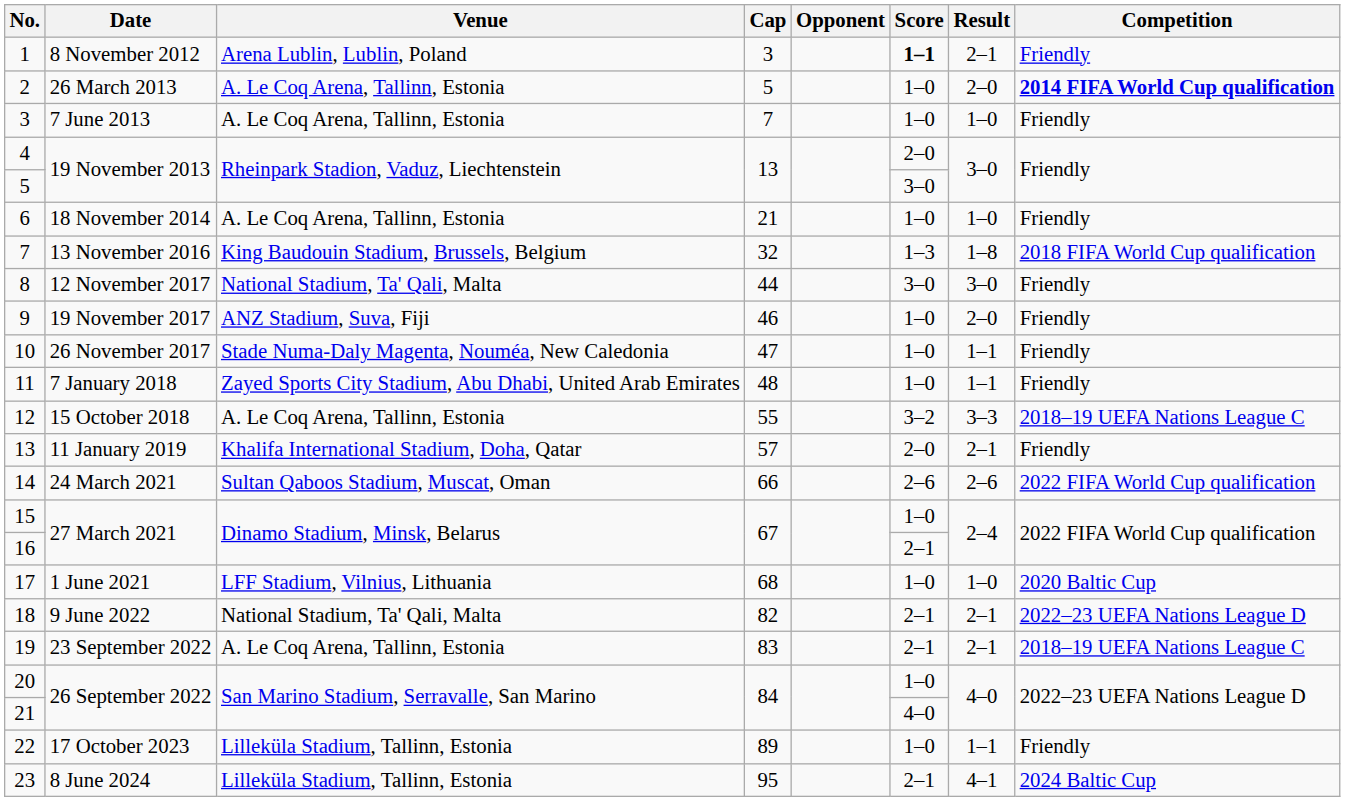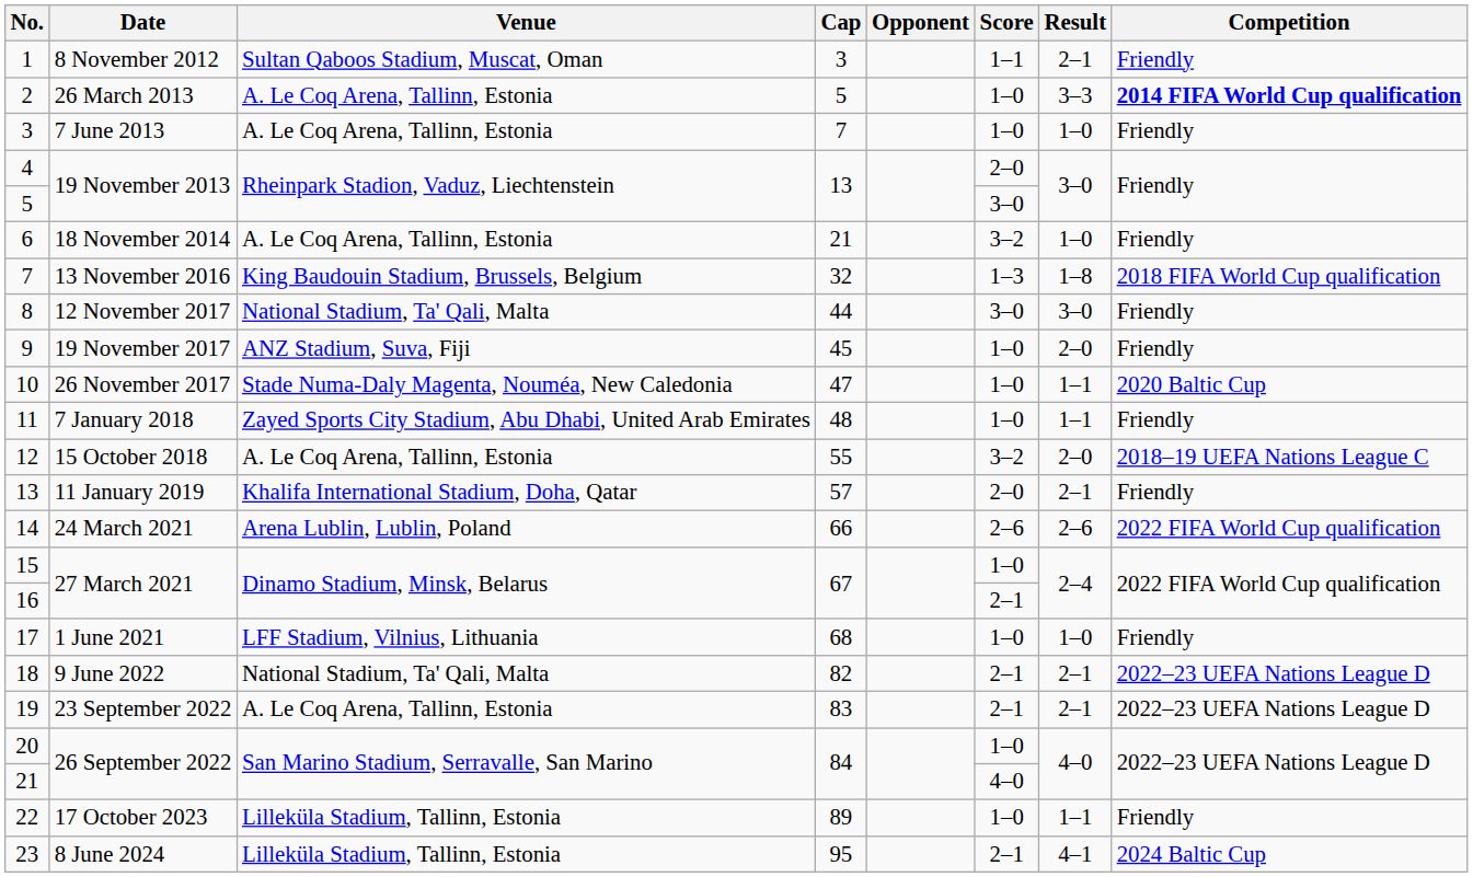 <table class="wikitable sortable">
 <tr>
 <th scope="col">No.</th>
 <th scope="col" data-sort-type="date">Date</th>
 <th scope="col">Venue</th>
 <th scope="col">Cap</th>
 <th scope="col">Opponent</th>
 <th scope="col">Score</th>
 <th scope="col">Result</th>
 <th scope="col">Competition</th>
 </tr>
 <tr>
 <td style="text-align:center">1</td>
 <td>8 November 2012</td>
-<td><a href='#'>Arena Lublin</a>, <a href='#'>Lublin</a>, Poland</td>
+<td><a href='#'>Sultan Qaboos Stadium</a>, <a href='#'>Muscat</a>, Oman</td>
 <td style="text-align:center">3</td>
 <td></td>
-<td style="text-align:center"><strong>1–1</strong></td>
+<td style="text-align:center">1–1</td>
 <td style="text-align:center">2–1</td>
 <td><a href='#'>Friendly</a></td>
 </tr>
 <tr>
 <td style="text-align:center">2</td>
 <td>26 March 2013</td>
 <td><a href='#'>A. Le Coq Arena</a>, <a href='#'>Tallinn</a>, Estonia</td>
 <td style="text-align:center">5</td>
 <td></td>
 <td style="text-align:center">1–0</td>
-<td style="text-align:center">2–0</td>
+<td style="text-align:center">3–3</td>
 <td><strong><a href='#'>2014 FIFA World Cup qualification</a></strong></td>
 </tr>
 <tr>
 <td style="text-align:center">3</td>
 <td>7 June 2013</td>
 <td>A. Le Coq Arena, Tallinn, Estonia</td>
 <td style="text-align:center">7</td>
 <td></td>
 <td style="text-align:center">1–0</td>
 <td style="text-align:center">1–0</td>
 <td>Friendly</td>
 </tr>
 <tr>
 <td style="text-align:center">4</td>
 <td rowspan="2">19 November 2013</td>
 <td rowspan="2"><a href='#'>Rheinpark Stadion</a>, <a href='#'>Vaduz</a>, Liechtenstein</td>
 <td rowspan="2" style="text-align:center">13</td>
 <td rowspan="2"></td>
 <td style="text-align:center">2–0</td>
 <td rowspan="2" style="text-align:center">3–0</td>
 <td rowspan="2">Friendly</td>
 </tr>
 <tr>
 <td style="text-align:center">5</td>
 <td style="text-align:center">3–0</td>
 </tr>
 <tr>
 <td style="text-align:center">6</td>
 <td>18 November 2014</td>
 <td>A. Le Coq Arena, Tallinn, Estonia</td>
 <td style="text-align:center">21</td>
 <td></td>
-<td style="text-align:center">1–0</td>
+<td style="text-align:center">3–2</td>
 <td style="text-align:center">1–0</td>
 <td>Friendly</td>
 </tr>
 <tr>
 <td style="text-align:center">7</td>
 <td>13 November 2016</td>
 <td><a href='#'>King Baudouin Stadium</a>, <a href='#'>Brussels</a>, Belgium</td>
 <td style="text-align:center">32</td>
 <td></td>
 <td style="text-align:center">1–3</td>
 <td style="text-align:center">1–8</td>
 <td><a href='#'>2018 FIFA World Cup qualification</a></td>
 </tr>
 <tr>
 <td style="text-align:center">8</td>
 <td>12 November 2017</td>
 <td><a href='#'>National Stadium</a>, <a href='#'>Ta' Qali</a>, Malta</td>
 <td style="text-align:center">44</td>
 <td></td>
 <td style="text-align:center">3–0</td>
 <td style="text-align:center">3–0</td>
 <td>Friendly</td>
 </tr>
 <tr>
 <td style="text-align:center">9</td>
 <td>19 November 2017</td>
 <td><a href='#'>ANZ Stadium</a>, <a href='#'>Suva</a>, Fiji</td>
-<td style="text-align:center">46</td>
+<td style="text-align:center">45</td>
 <td></td>
 <td style="text-align:center">1–0</td>
 <td style="text-align:center">2–0</td>
 <td>Friendly</td>
 </tr>
 <tr>
 <td style="text-align:center">10</td>
 <td>26 November 2017</td>
 <td><a href='#'>Stade Numa-Daly Magenta</a>, <a href='#'>Nouméa</a>, New Caledonia</td>
 <td style="text-align:center">47</td>
 <td></td>
 <td style="text-align:center">1–0</td>
 <td style="text-align:center">1–1</td>
-<td>Friendly</td>
+<td><a href='#'>2020 Baltic Cup</a></td>
 </tr>
 <tr>
 <td style="text-align:center">11</td>
 <td>7 January 2018</td>
 <td><a href='#'>Zayed Sports City Stadium</a>, <a href='#'>Abu Dhabi</a>, United Arab Emirates</td>
 <td style="text-align:center">48</td>
 <td></td>
 <td style="text-align:center">1–0</td>
 <td style="text-align:center">1–1</td>
 <td>Friendly</td>
 </tr>
 <tr>
 <td style="text-align:center">12</td>
 <td>15 October 2018</td>
 <td>A. Le Coq Arena, Tallinn, Estonia</td>
 <td style="text-align:center">55</td>
 <td></td>
 <td style="text-align:center">3–2</td>
-<td style="text-align:center">3–3</td>
+<td style="text-align:center">2–0</td>
 <td><a href='#'>2018–19 UEFA Nations League C</a></td>
 </tr>
 <tr>
 <td style="text-align:center">13</td>
 <td>11 January 2019</td>
 <td><a href='#'>Khalifa International Stadium</a>, <a href='#'>Doha</a>, Qatar</td>
 <td style="text-align:center">57</td>
 <td></td>
 <td style="text-align:center">2–0</td>
 <td style="text-align:center">2–1</td>
 <td>Friendly</td>
 </tr>
 <tr>
 <td style="text-align:center">14</td>
 <td>24 March 2021</td>
-<td><a href='#'>Sultan Qaboos Stadium</a>, <a href='#'>Muscat</a>, Oman</td>
+<td><a href='#'>Arena Lublin</a>, <a href='#'>Lublin</a>, Poland</td>
 <td style="text-align:center">66</td>
 <td></td>
 <td style="text-align:center">2–6</td>
 <td style="text-align:center">2–6</td>
 <td><a href='#'>2022 FIFA World Cup qualification</a></td>
 </tr>
 <tr>
 <td style="text-align:center">15</td>
 <td rowspan="2">27 March 2021</td>
 <td rowspan="2"><a href='#'>Dinamo Stadium</a>, <a href='#'>Minsk</a>, Belarus</td>
 <td rowspan="2" style="text-align:center">67</td>
 <td rowspan="2"></td>
 <td style="text-align:center">1–0</td>
 <td rowspan="2" style="text-align:center">2–4</td>
 <td rowspan="2">2022 FIFA World Cup qualification</td>
 </tr>
 <tr>
 <td style="text-align:center">16</td>
 <td style="text-align:center">2–1</td>
 </tr>
 <tr>
 <td style="text-align:center">17</td>
 <td>1 June 2021</td>
 <td><a href='#'>LFF Stadium</a>, <a href='#'>Vilnius</a>, Lithuania</td>
 <td style="text-align:center">68</td>
 <td></td>
 <td style="text-align:center">1–0</td>
 <td style="text-align:center">1–0</td>
-<td><a href='#'>2020 Baltic Cup</a></td>
+<td>Friendly</td>
 </tr>
 <tr>
 <td style="text-align:center">18</td>
 <td>9 June 2022</td>
 <td>National Stadium, Ta' Qali, Malta</td>
 <td style="text-align:center">82</td>
 <td></td>
 <td style="text-align:center">2–1</td>
 <td style="text-align:center">2–1</td>
 <td><a href='#'>2022–23 UEFA Nations League D</a></td>
 </tr>
 <tr>
 <td style="text-align:center">19</td>
 <td>23 September 2022</td>
 <td>A. Le Coq Arena, Tallinn, Estonia</td>
 <td style="text-align:center">83</td>
 <td></td>
 <td style="text-align:center">2–1</td>
 <td style="text-align:center">2–1</td>
-<td><a href='#'>2018–19 UEFA Nations League C</a></td>
+<td>2022–23 UEFA Nations League D</td>
 </tr>
 <tr>
 <td style="text-align:center">20</td>
 <td rowspan="2">26 September 2022</td>
 <td rowspan="2"><a href='#'>San Marino Stadium</a>, <a href='#'>Serravalle</a>, San Marino</td>
 <td rowspan="2" style="text-align:center">84</td>
 <td rowspan="2"></td>
 <td style="text-align:center">1–0</td>
 <td rowspan="2" style="text-align:center">4–0</td>
 <td rowspan="2">2022–23 UEFA Nations League D</td>
 </tr>
 <tr>
 <td style="text-align:center">21</td>
 <td style="text-align:center">4–0</td>
 </tr>
 <tr>
 <td style="text-align:center">22</td>
 <td>17 October 2023</td>
 <td><a href='#'>Lilleküla Stadium</a>, Tallinn, Estonia</td>
 <td style="text-align:center">89</td>
 <td></td>
 <td style="text-align:center">1–0</td>
 <td style="text-align:center">1–1</td>
 <td>Friendly</td>
 </tr>
 <tr>
 <td style="text-align:center">23</td>
 <td>8 June 2024</td>
 <td><a href='#'>Lilleküla Stadium</a>, Tallinn, Estonia</td>
 <td style="text-align:center">95</td>
 <td></td>
 <td style="text-align:center">2–1</td>
 <td style="text-align:center">4–1</td>
 <td><a href='#'>2024 Baltic Cup</a></td>
 </tr>
 </table>
